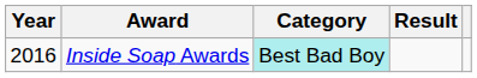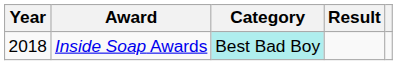 <table class="wikitable">
 <tr>
 <th>Year</th>
 <th>Award</th>
 <th>Category</th>
 <th>Result</th>
 <th></th>
 </tr>
 <tr>
-<td>2016</td>
+<td>2018</td>
 <td><a href='#'><em>Inside Soap</em> Awards</a></td>
 <td style="background: paleturquoise;">Best Bad Boy</td>
 <td></td>
 <td align="center"></td>
 </tr>
 </table>
